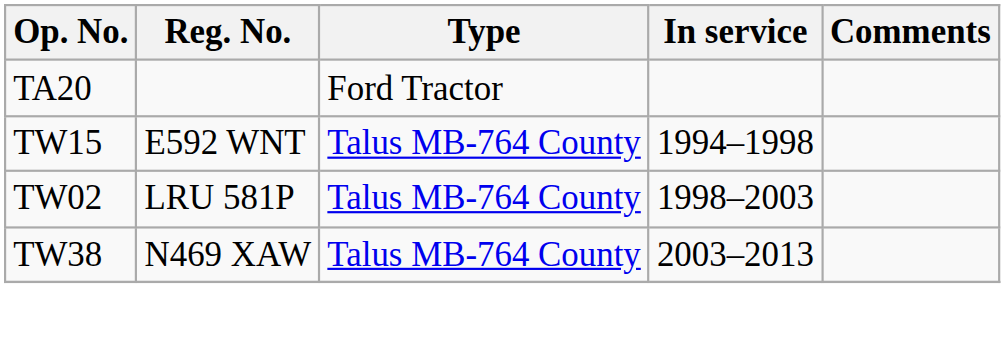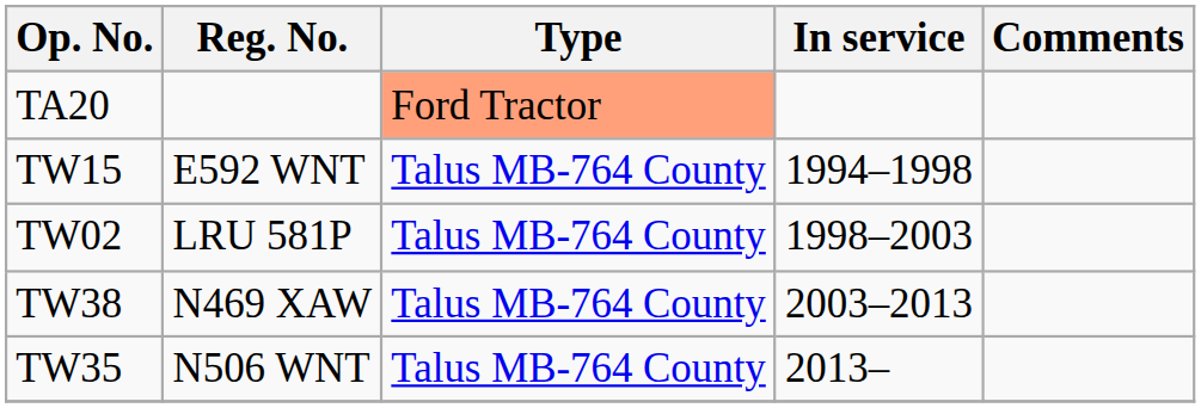 <table class="wikitable">
 <tr>
 <th>Op. No.</th>
 <th>Reg. No.</th>
 <th>Type</th>
 <th>In service</th>
 <th>Comments</th>
 </tr>
 <tr>
 <td>TA20</td>
 <td></td>
-<td>Ford Tractor</td>
+<td style="background: lightsalmon;">Ford Tractor</td>
 <td></td>
 <td></td>
 </tr>
 <tr>
 <td>TW15</td>
 <td>E592 WNT</td>
 <td><a href='#'>Talus MB-764 County</a></td>
 <td>1994–1998</td>
 <td></td>
 </tr>
 <tr>
 <td>TW02</td>
 <td>LRU 581P</td>
 <td><a href='#'>Talus MB-764 County</a></td>
 <td>1998–2003</td>
 <td></td>
 </tr>
 <tr>
 <td>TW38</td>
 <td>N469 XAW</td>
 <td><a href='#'>Talus MB-764 County</a></td>
 <td>2003–2013</td>
 <td></td>
 </tr>
 <tr>
+<td>TW35</td>
+<td>N506 WNT</td>
+<td><a href='#'>Talus MB-764 County</a></td>
+<td>2013–</td>
+<td></td>
+</tr>
+<tr>
 </tr>
 </table>
